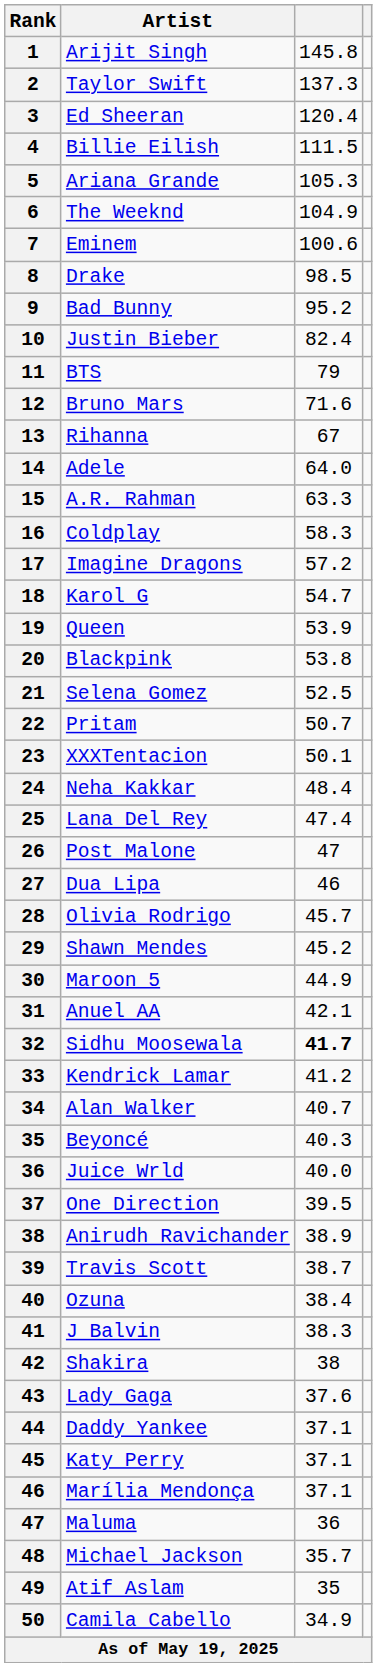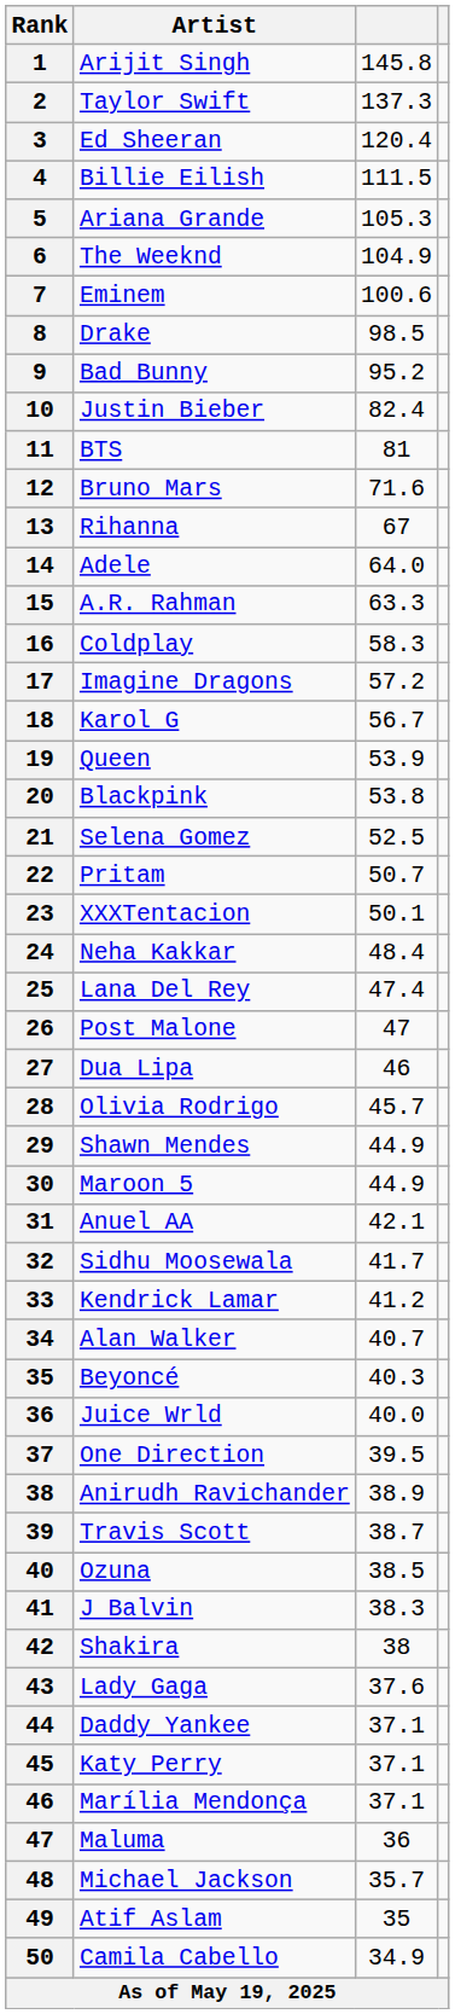 <table class="wikitable sortable" style="text-align:center">
 <tr>
 <th>Rank</th>
 <th>Artist</th>
 <th></th>
 <th class="unsortable"></th>
 </tr>
 <tr>
 <th>1</th>
 <td style="text-align: left;"><a href='#'>Arijit Singh</a></td>
 <td>145.8</td>
 <td></td>
 </tr>
 <tr>
 <th>2</th>
 <td style="text-align: left;"><a href='#'>Taylor Swift</a></td>
 <td>137.3</td>
 <td></td>
 </tr>
 <tr>
 <th>3</th>
 <td style="text-align: left;"><a href='#'>Ed Sheeran</a></td>
 <td>120.4</td>
 <td></td>
 </tr>
 <tr>
 <th>4</th>
 <td style="text-align: left;"><a href='#'>Billie Eilish</a></td>
 <td>111.5</td>
 <td></td>
 </tr>
 <tr>
 <th>5</th>
 <td style="text-align: left;"><a href='#'>Ariana Grande</a></td>
 <td>105.3</td>
 <td></td>
 </tr>
 <tr>
 <th>6</th>
 <td style="text-align: left;"><a href='#'>The Weeknd</a></td>
 <td>104.9</td>
 <td></td>
 </tr>
 <tr>
 <th>7</th>
 <td style="text-align: left;"><a href='#'>Eminem</a></td>
 <td>100.6</td>
 <td></td>
 </tr>
 <tr>
 <th>8</th>
 <td style="text-align: left;"><a href='#'>Drake</a></td>
 <td>98.5</td>
 <td></td>
 </tr>
 <tr>
 <th>9</th>
 <td style="text-align: left;"><a href='#'>Bad Bunny</a></td>
 <td>95.2</td>
 <td></td>
 </tr>
 <tr>
 <th>10</th>
 <td style="text-align: left;"><a href='#'>Justin Bieber</a></td>
 <td>82.4</td>
 <td></td>
 </tr>
 <tr>
 <th>11</th>
 <td style="text-align: left;"><a href='#'>BTS</a></td>
-<td>79</td>
+<td>81</td>
 <td></td>
 </tr>
 <tr>
 <th>12</th>
 <td style="text-align: left;"><a href='#'>Bruno Mars</a></td>
 <td>71.6</td>
 <td></td>
 </tr>
 <tr>
 <th>13</th>
 <td style="text-align: left;"><a href='#'>Rihanna</a></td>
 <td>67</td>
 <td></td>
 </tr>
 <tr>
 <th>14</th>
 <td style="text-align: left;"><a href='#'>Adele</a></td>
 <td>64.0</td>
 <td></td>
 </tr>
 <tr>
 <th>15</th>
 <td style="text-align: left;"><a href='#'>A.R. Rahman</a></td>
 <td>63.3</td>
 <td></td>
 </tr>
 <tr>
 <th>16</th>
 <td style="text-align: left;"><a href='#'>Coldplay</a></td>
 <td>58.3</td>
 <td></td>
 </tr>
 <tr>
 <th>17</th>
 <td style="text-align: left;"><a href='#'>Imagine Dragons</a></td>
 <td>57.2</td>
 <td></td>
 </tr>
 <tr>
 <th>18</th>
 <td style="text-align: left;"><a href='#'>Karol G</a></td>
-<td>54.7</td>
+<td>56.7</td>
 <td></td>
 </tr>
 <tr>
 <th>19</th>
 <td style="text-align: left;"><a href='#'>Queen</a></td>
 <td>53.9</td>
 <td></td>
 </tr>
 <tr>
 <th>20</th>
 <td style="text-align: left;"><a href='#'>Blackpink</a></td>
 <td>53.8</td>
 <td></td>
 </tr>
 <tr>
 <th>21</th>
 <td style="text-align: left;"><a href='#'>Selena Gomez</a></td>
 <td>52.5</td>
 <td></td>
 </tr>
 <tr>
 <th>22</th>
 <td style="text-align: left;"><a href='#'>Pritam</a></td>
 <td>50.7</td>
 <td></td>
 </tr>
 <tr>
 <th>23</th>
 <td style="text-align: left;"><a href='#'>XXXTentacion</a></td>
 <td>50.1</td>
 <td></td>
 </tr>
 <tr>
 <th>24</th>
 <td style="text-align: left;"><a href='#'>Neha Kakkar</a></td>
 <td>48.4</td>
 <td></td>
 </tr>
 <tr>
 <th>25</th>
 <td style="text-align: left;"><a href='#'>Lana Del Rey</a></td>
 <td>47.4</td>
 <td></td>
 </tr>
 <tr>
 <th>26</th>
 <td style="text-align: left;"><a href='#'>Post Malone</a></td>
 <td>47</td>
 <td></td>
 </tr>
 <tr>
 <th>27</th>
 <td style="text-align: left;"><a href='#'>Dua Lipa</a></td>
 <td>46</td>
 <td></td>
 </tr>
 <tr>
 <th>28</th>
 <td style="text-align: left;"><a href='#'>Olivia Rodrigo</a></td>
 <td>45.7</td>
 <td></td>
 </tr>
 <tr>
 <th>29</th>
 <td style="text-align: left;"><a href='#'>Shawn Mendes</a></td>
-<td>45.2</td>
+<td>44.9</td>
 <td></td>
 </tr>
 <tr>
 <th>30</th>
 <td style="text-align: left;"><a href='#'>Maroon 5</a></td>
 <td>44.9</td>
 <td></td>
 </tr>
 <tr>
 <th>31</th>
 <td style="text-align: left;"><a href='#'>Anuel AA</a></td>
 <td>42.1</td>
 <td></td>
 </tr>
 <tr>
 <th>32</th>
 <td style="text-align: left;"><a href='#'>Sidhu Moosewala</a></td>
-<td><strong>41.7</strong></td>
+<td>41.7</td>
 <td></td>
 </tr>
 <tr>
 <th>33</th>
 <td style="text-align: left;"><a href='#'>Kendrick Lamar</a></td>
 <td>41.2</td>
 <td></td>
 </tr>
 <tr>
 <th>34</th>
 <td style="text-align: left;"><a href='#'>Alan Walker</a></td>
 <td>40.7</td>
 <td></td>
 </tr>
 <tr>
 <th>35</th>
 <td style="text-align: left;"><a href='#'>Beyoncé</a></td>
 <td>40.3</td>
 <td></td>
 </tr>
 <tr>
 <th>36</th>
 <td style="text-align: left;"><a href='#'>Juice Wrld</a></td>
 <td>40.0</td>
 <td></td>
 </tr>
 <tr>
 <th>37</th>
 <td style="text-align: left;"><a href='#'>One Direction</a></td>
 <td>39.5</td>
 <td></td>
 </tr>
 <tr>
 <th>38</th>
 <td style="text-align: left;"><a href='#'>Anirudh Ravichander</a></td>
 <td>38.9</td>
 <td></td>
 </tr>
 <tr>
 <th>39</th>
 <td style="text-align: left;"><a href='#'>Travis Scott</a></td>
 <td>38.7</td>
 <td></td>
 </tr>
 <tr>
 <th>40</th>
 <td style="text-align: left;"><a href='#'>Ozuna</a></td>
-<td>38.4</td>
+<td>38.5</td>
 <td></td>
 </tr>
 <tr>
 <th>41</th>
 <td style="text-align: left;"><a href='#'>J Balvin</a></td>
 <td>38.3</td>
 <td></td>
 </tr>
 <tr>
 <th>42</th>
 <td style="text-align: left;"><a href='#'>Shakira</a></td>
 <td>38</td>
 <td></td>
 </tr>
 <tr>
 <th>43</th>
 <td style="text-align: left;"><a href='#'>Lady Gaga</a></td>
 <td>37.6</td>
 <td></td>
 </tr>
 <tr>
 <th>44</th>
 <td style="text-align: left;"><a href='#'>Daddy Yankee</a></td>
 <td>37.1</td>
 <td></td>
 </tr>
 <tr>
 <th>45</th>
 <td style="text-align: left;"><a href='#'>Katy Perry</a></td>
 <td>37.1</td>
 <td></td>
 </tr>
 <tr>
 <th>46</th>
 <td style="text-align: left;"><a href='#'>Marília Mendonça</a></td>
 <td>37.1</td>
 <td></td>
 </tr>
 <tr>
 <th>47</th>
 <td style="text-align: left;"><a href='#'>Maluma</a></td>
 <td>36</td>
 <td></td>
 </tr>
 <tr>
 <th>48</th>
 <td style="text-align: left;"><a href='#'>Michael Jackson</a></td>
 <td>35.7</td>
 <td></td>
 </tr>
 <tr>
 <th>49</th>
 <td style="text-align: left;"><a href='#'>Atif Aslam</a></td>
 <td>35</td>
 <td></td>
 </tr>
 <tr>
 <th>50</th>
 <td style="text-align: left;"><a href='#'>Camila Cabello</a></td>
 <td>34.9</td>
 <td></td>
 </tr>
 <tr>
 <th colspan="4" style="text-align:center; font-size: 85%;">As of May 19, 2025</th>
 </tr>
 </table>
